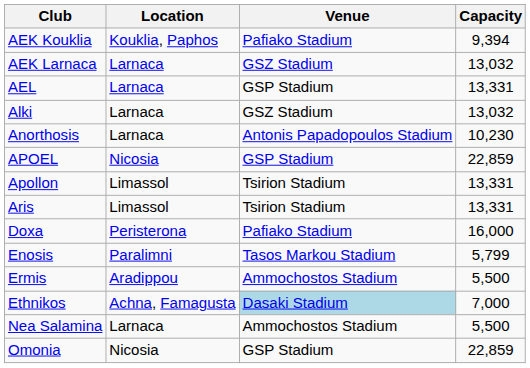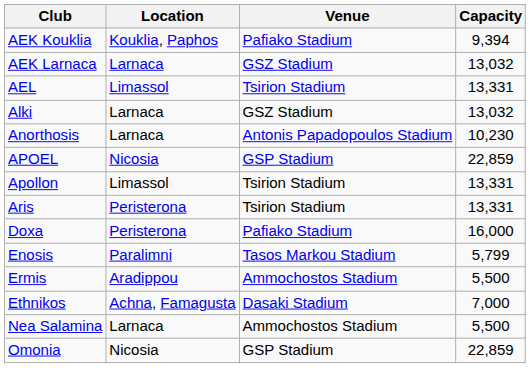 <table class="wikitable sortable">
 <tr>
 <th>Club</th>
 <th>Location</th>
 <th>Venue</th>
 <th>Capacity</th>
 </tr>
 <tr>
 <td><a href='#'>AEK Kouklia</a></td>
 <td><a href='#'>Kouklia</a>, <a href='#'>Paphos</a></td>
 <td><a href='#'>Pafiako Stadium</a></td>
 <td align="center">9,394</td>
 </tr>
 <tr>
 <td><a href='#'>AEK Larnaca</a></td>
 <td><a href='#'>Larnaca</a></td>
 <td><a href='#'>GSZ Stadium</a></td>
 <td align="center">13,032</td>
 </tr>
 <tr>
 <td><a href='#'>AEL</a></td>
-<td><a href='#'>Larnaca</a></td>
-<td>GSP Stadium</td>
+<td><a href='#'>Limassol</a></td>
+<td><a href='#'>Tsirion Stadium</a></td>
 <td align="center">13,331</td>
 </tr>
 <tr>
 <td><a href='#'>Alki</a></td>
 <td>Larnaca</td>
 <td>GSZ Stadium</td>
 <td align="center">13,032</td>
 </tr>
 <tr>
 <td><a href='#'>Anorthosis</a></td>
 <td>Larnaca</td>
 <td><a href='#'>Antonis Papadopoulos Stadium</a></td>
 <td align="center">10,230</td>
 </tr>
 <tr>
 <td><a href='#'>APOEL</a></td>
 <td><a href='#'>Nicosia</a></td>
 <td><a href='#'>GSP Stadium</a></td>
 <td align="center">22,859</td>
 </tr>
 <tr>
 <td><a href='#'>Apollon</a></td>
 <td>Limassol</td>
 <td>Tsirion Stadium</td>
 <td align="center">13,331</td>
 </tr>
 <tr>
 <td><a href='#'>Aris</a></td>
-<td>Limassol</td>
+<td><a href='#'>Peristerona</a></td>
 <td>Tsirion Stadium</td>
 <td align="center">13,331</td>
 </tr>
 <tr>
 <td><a href='#'>Doxa</a></td>
 <td><a href='#'>Peristerona</a></td>
 <td><a href='#'>Pafiako Stadium</a></td>
 <td align="center">16,000</td>
 </tr>
 <tr>
 <td><a href='#'>Enosis</a></td>
 <td><a href='#'>Paralimni</a></td>
 <td><a href='#'>Tasos Markou Stadium</a></td>
 <td align="center">5,799</td>
 </tr>
 <tr>
 <td><a href='#'>Ermis</a></td>
 <td><a href='#'>Aradippou</a></td>
 <td><a href='#'>Ammochostos Stadium</a></td>
 <td align="center">5,500</td>
 </tr>
 <tr>
 <td><a href='#'>Ethnikos</a></td>
 <td><a href='#'>Achna</a>, <a href='#'>Famagusta</a></td>
-<td style="background: lightblue;"><a href='#'>Dasaki Stadium</a></td>
+<td><a href='#'>Dasaki Stadium</a></td>
 <td align="center">7,000</td>
 </tr>
 <tr>
 <td><a href='#'>Nea Salamina</a></td>
 <td>Larnaca</td>
 <td>Ammochostos Stadium</td>
 <td align="center">5,500</td>
 </tr>
 <tr>
 <td><a href='#'>Omonia</a></td>
 <td>Nicosia</td>
 <td>GSP Stadium</td>
 <td align="center">22,859</td>
 </tr>
 </table>
